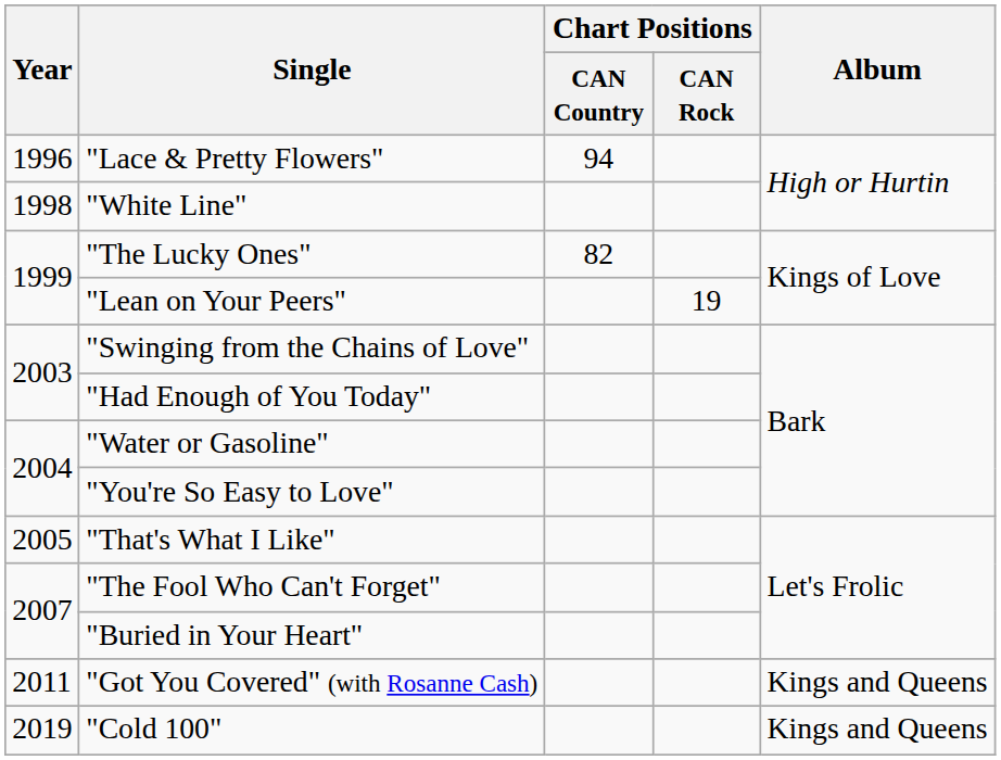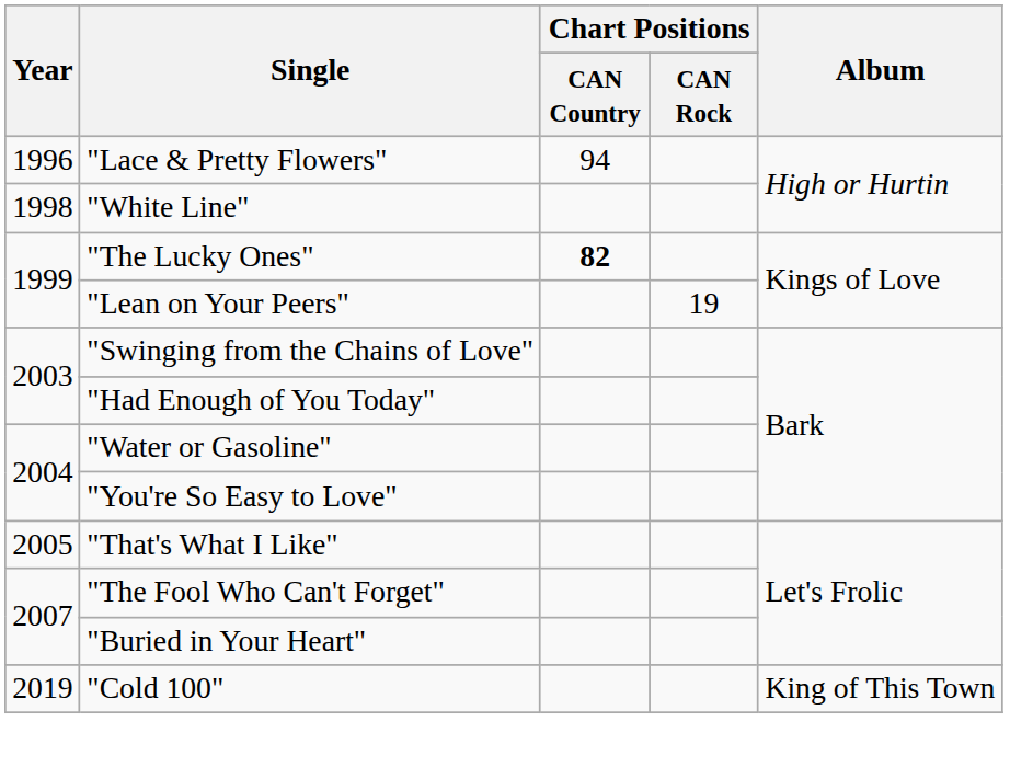 <table class="wikitable">
 <tr>
 <th rowspan="2">Year</th>
 <th rowspan="2">Single</th>
 <th colspan="2">Chart Positions</th>
 <th rowspan="2">Album</th>
 </tr>
 <tr>
 <th width="50"><small>CAN Country</small></th>
 <th width="50"><small>CAN Rock</small></th>
 </tr>
 <tr>
 <td>1996</td>
 <td>"Lace & Pretty Flowers"</td>
 <td align="center">94</td>
 <td></td>
 <td rowspan="2"><em>High or Hurtin<strong></td>
 </tr>
 <tr>
 <td>1998</td>
 <td>"White Line"</td>
 <td></td>
 <td></td>
 </tr>
 <tr>
 <td rowspan="2">1999</td>
 <td>"The Lucky Ones"</td>
-<td align="center">82</td>
+<td align="center"><strong>82</strong></td>
 <td></td>
 <td rowspan="2"></em>Kings of Love<em></td>
 </tr>
 <tr>
 <td>"Lean on Your Peers"</td>
 <td></td>
 <td align="center">19</td>
 </tr>
 <tr>
 <td rowspan="2">2003</td>
 <td>"Swinging from the Chains of Love"</td>
 <td></td>
 <td></td>
 <td rowspan="4"></em>Bark<em></td>
 </tr>
 <tr>
 <td>"Had Enough of You Today"</td>
 <td></td>
 <td></td>
 </tr>
 <tr>
 <td rowspan="2">2004</td>
 <td>"Water or Gasoline"</td>
 <td></td>
 <td></td>
 </tr>
 <tr>
 <td>"You're So Easy to Love"</td>
 <td></td>
 <td></td>
 </tr>
 <tr>
 <td>2005</td>
 <td>"That's What I Like"</td>
 <td></td>
 <td></td>
 <td rowspan="3"></em>Let's Frolic<em></td>
 </tr>
 <tr>
 <td rowspan="2">2007</td>
 <td>"The Fool Who Can't Forget"</td>
 <td></td>
 <td></td>
 </tr>
 <tr>
 <td>"Buried in Your Heart"</td>
 <td></td>
 <td></td>
 </tr>
 <tr>
-<td>2011</td>
-<td>"Got You Covered" <small>(with <a href='#'>Rosanne Cash</a>)</small></td>
-<td></td>
-<td></td>
-<td></em>Kings and Queens<em></td>
-</tr>
-<tr>
 <td>2019</td>
 <td>"Cold 100"</td>
 <td></td>
 <td></td>
-<td></em>Kings and Queens<em></td>
+<td></em>King of This Town<em></td>
 </tr>
 </table>
